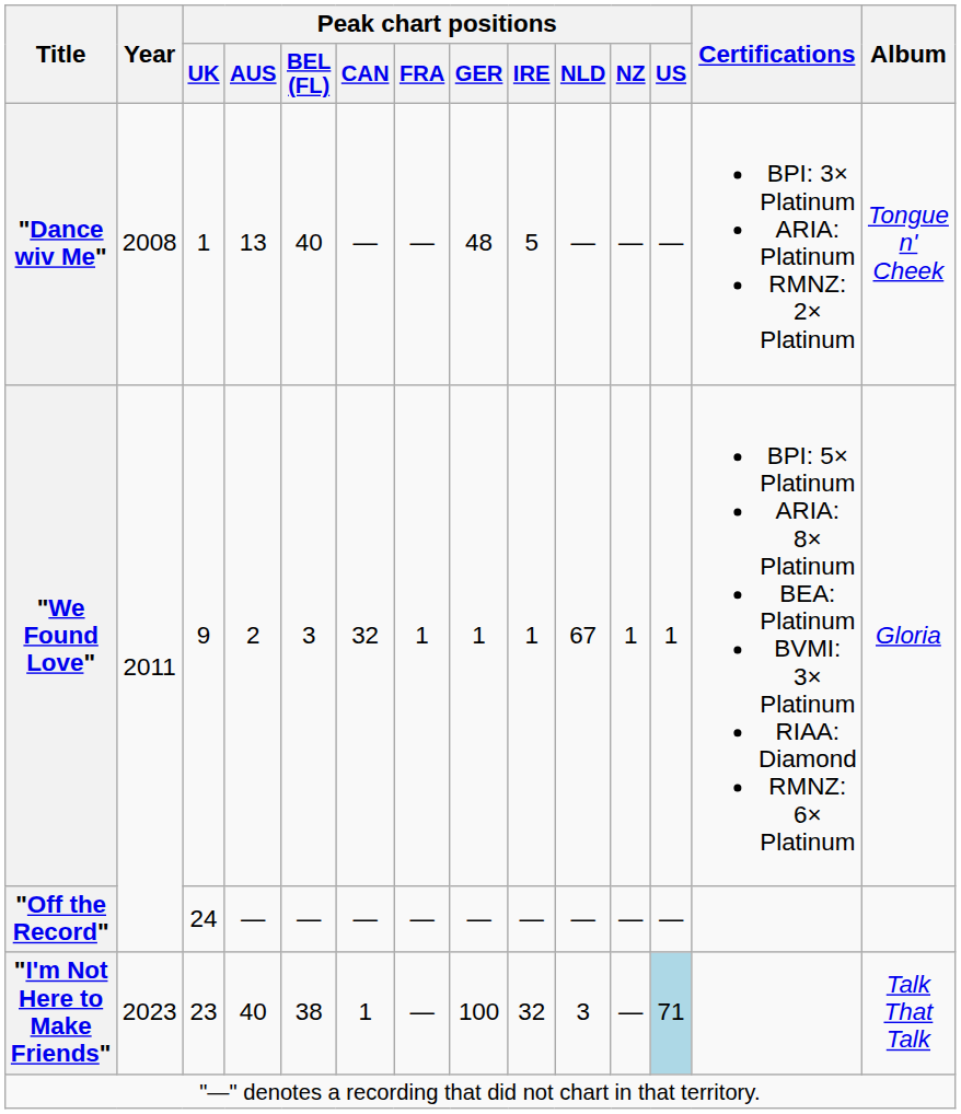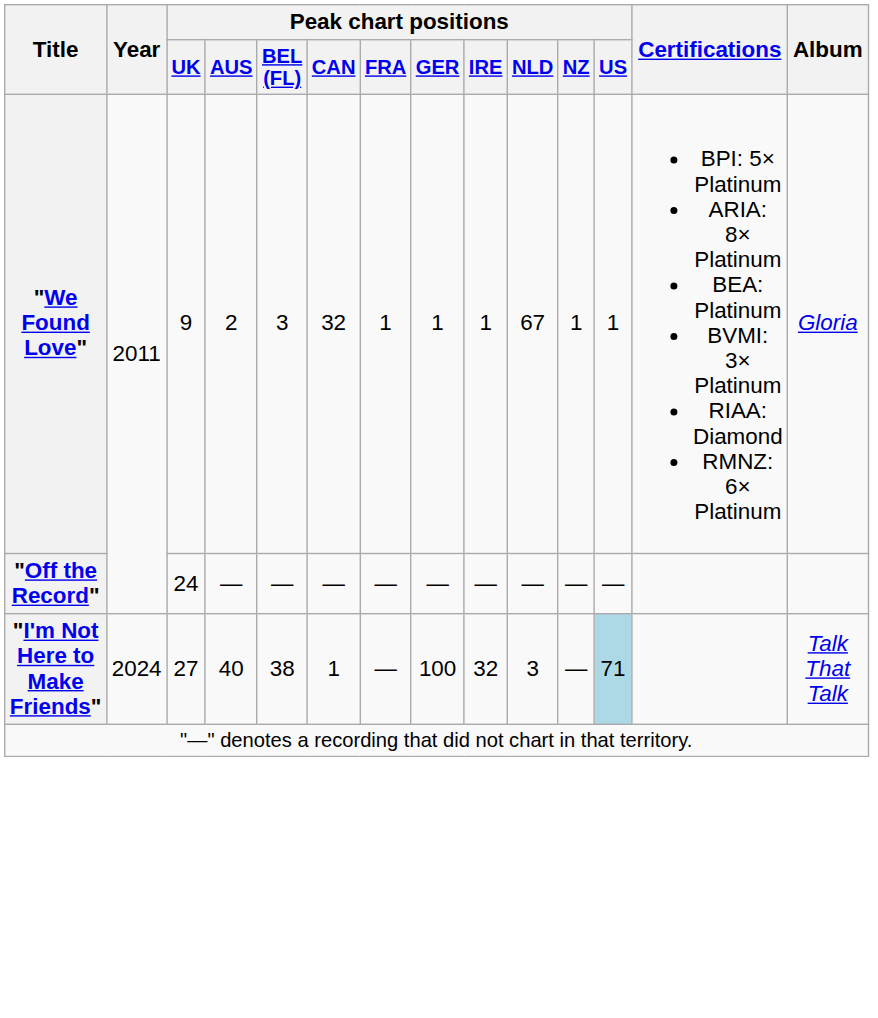 <table class="wikitable plainrowheaders" style="text-align:center;">
 <tr>
 <th scope="col" rowspan="2" style="width:21em;">Title</th>
 <th scope="col" rowspan="2">Year</th>
 <th scope="col" colspan="10">Peak chart positions</th>
 <th scope="col" rowspan="2" style="width:13em;"><a href='#'>Certifications</a></th>
 <th scope="col" rowspan="2" style="width:9em;">Album</th>
 </tr>
 <tr>
 <th scope="col" style="width:2.5em;font-size:90%;"><a href='#'>UK</a><br></th>
 <th scope="col" style="width:2.5em;font-size:90%;"><a href='#'>AUS</a><br></th>
 <th scope="col" style="width:2.5em;font-size:90%;"><a href='#'>BEL<br>(FL)</a><br></th>
 <th scope="col" style="width:2.5em;font-size:90%;"><a href='#'>CAN</a><br></th>
 <th scope="col" style="width:2.5em;font-size:90%;"><a href='#'>FRA</a><br></th>
 <th scope="col" style="width:2.5em;font-size:90%;"><a href='#'>GER</a><br></th>
 <th scope="col" style="width:2.5em;font-size:90%;"><a href='#'>IRE</a><br></th>
 <th scope="col" style="width:2.5em;font-size:90%;"><a href='#'>NLD</a><br></th>
 <th scope="col" style="width:2.5em;font-size:90%;"><a href='#'>NZ</a><br></th>
 <th scope="col" style="width:2.5em;font-size:90%;"><a href='#'>US</a><br></th>
-</tr>
-<tr>
-<th scope="row">"<a href='#'>Dance wiv Me</a>"<br></th>
-<td>2008</td>
-<td>1</td>
-<td>13</td>
-<td>40</td>
-<td>—</td>
-<td>—</td>
-<td>48</td>
-<td>5</td>
-<td>—</td>
-<td>—</td>
-<td>—</td>
-<td><br><ul><li>BPI: 3× Platinum</li><li>ARIA: Platinum</li><li>RMNZ: 2× Platinum</li></ul></td>
-<td><em><a href='#'>Tongue n' Cheek</a></em></td>
 </tr>
 <tr>
 <th scope="row">"<a href='#'>We Found Love</a>"<br></th>
 <td rowspan="2">2011</td>
 <td>9</td>
 <td>2</td>
 <td>3</td>
 <td>32</td>
 <td>1</td>
 <td>1</td>
 <td>1</td>
 <td>67</td>
 <td>1</td>
 <td>1</td>
 <td><br><ul><li>BPI: 5× Platinum</li><li>ARIA: 8× Platinum</li><li>BEA: Platinum</li><li>BVMI: 3× Platinum</li><li>RIAA: Diamond</li><li>RMNZ: 6× Platinum</li></ul></td>
 <td><em><a href='#'>Gloria</a></em></td>
 </tr>
 <tr>
 <th scope="row">"<a href='#'>Off the Record</a>"<br></th>
 <td>24</td>
 <td>—</td>
 <td>—</td>
 <td>—</td>
 <td>—</td>
 <td>—</td>
 <td>—</td>
 <td>—</td>
 <td>—</td>
 <td>—</td>
 <td></td>
 <td></td>
 </tr>
 <tr>
 <th scope="row">"<a href='#'>I'm Not Here to Make Friends</a>"<br></th>
-<td>2023</td>
-<td>23</td>
+<td>2024</td>
+<td>27</td>
 <td>40</td>
 <td>38</td>
 <td>1</td>
 <td>—</td>
 <td>100</td>
 <td>32</td>
 <td>3</td>
 <td>—</td>
 <td style="background: lightblue;">71</td>
 <td></td>
 <td><em><a href='#'>Talk That Talk</a></em></td>
 </tr>
 <tr>
 <td colspan="14" style="font-size:90%">"—" denotes a recording that did not chart in that territory.</td>
 </tr>
 </table>
